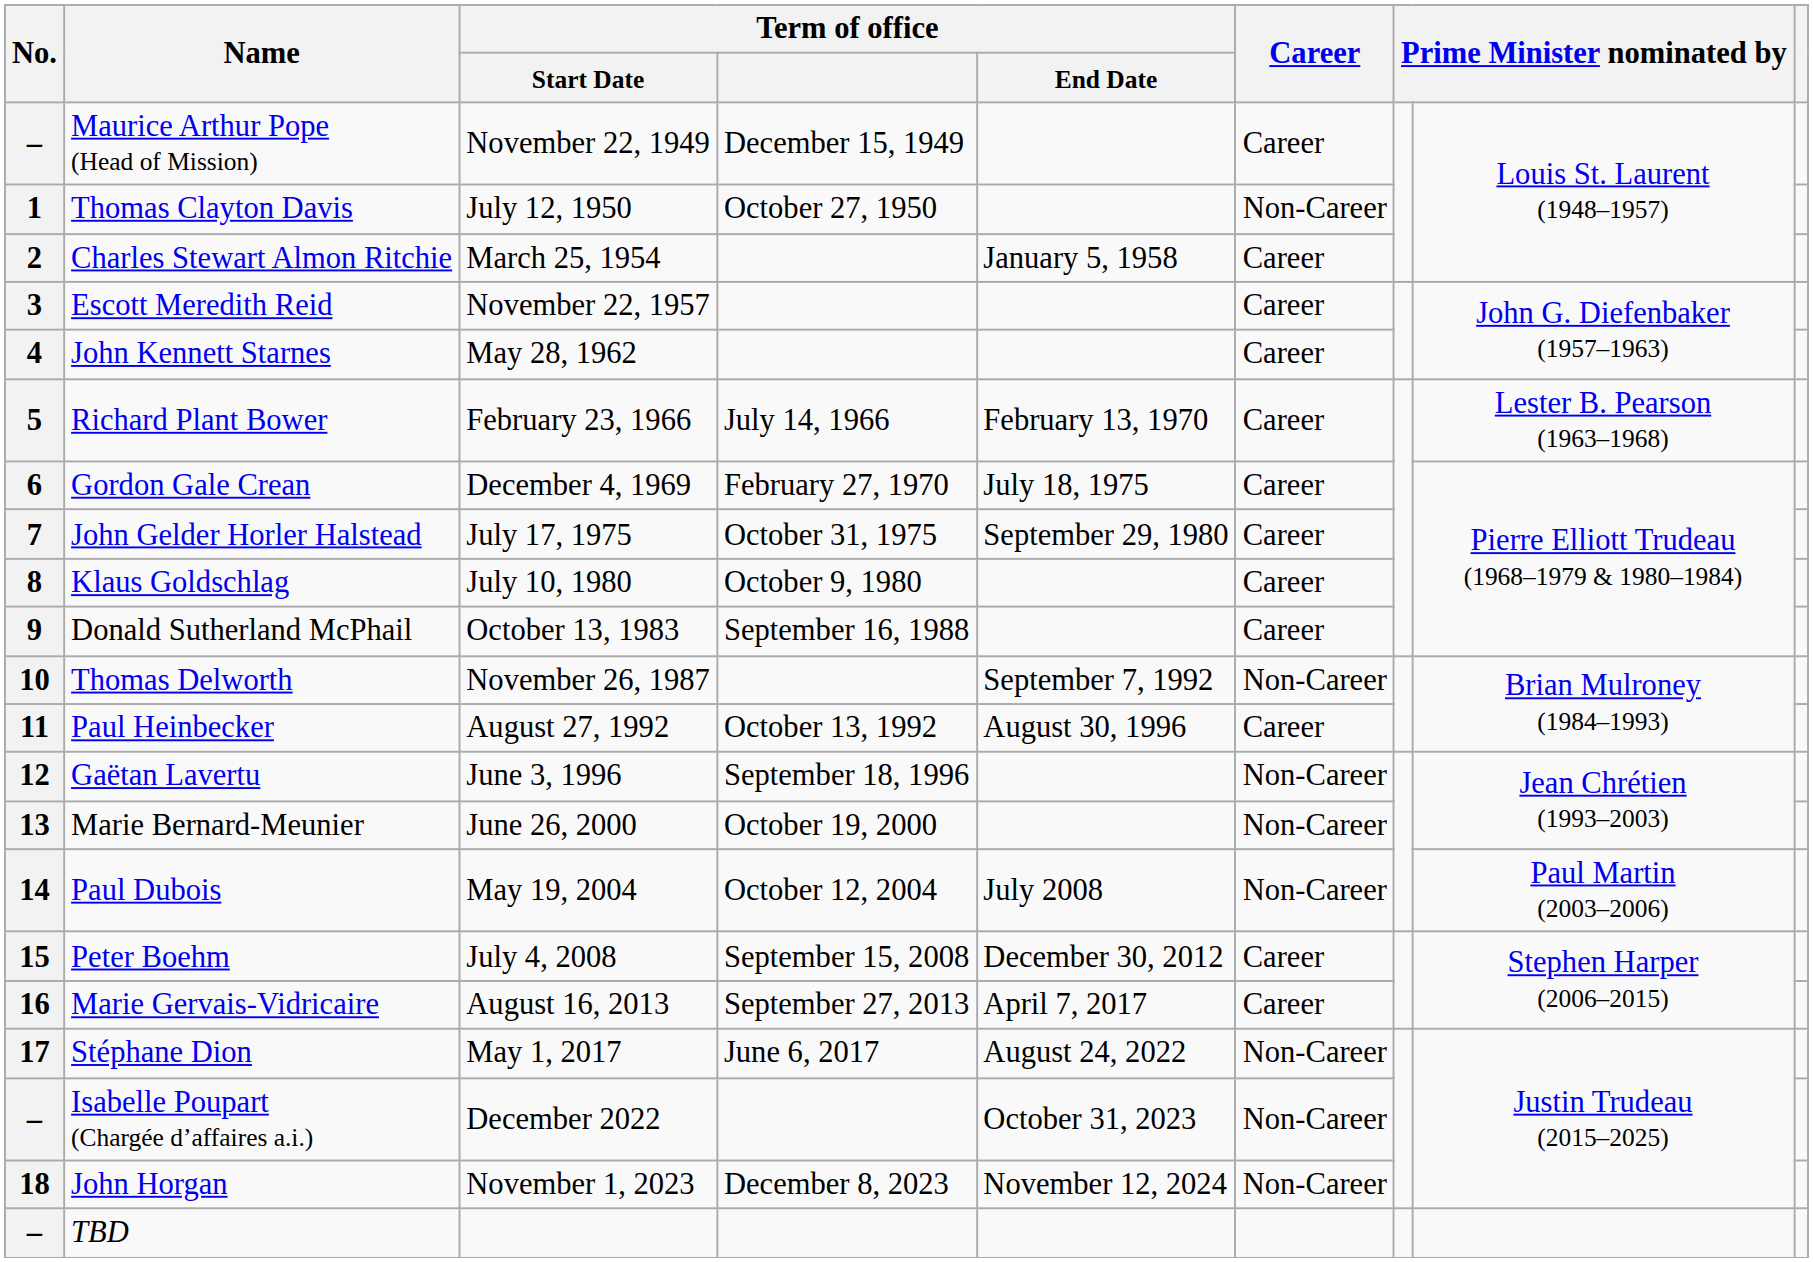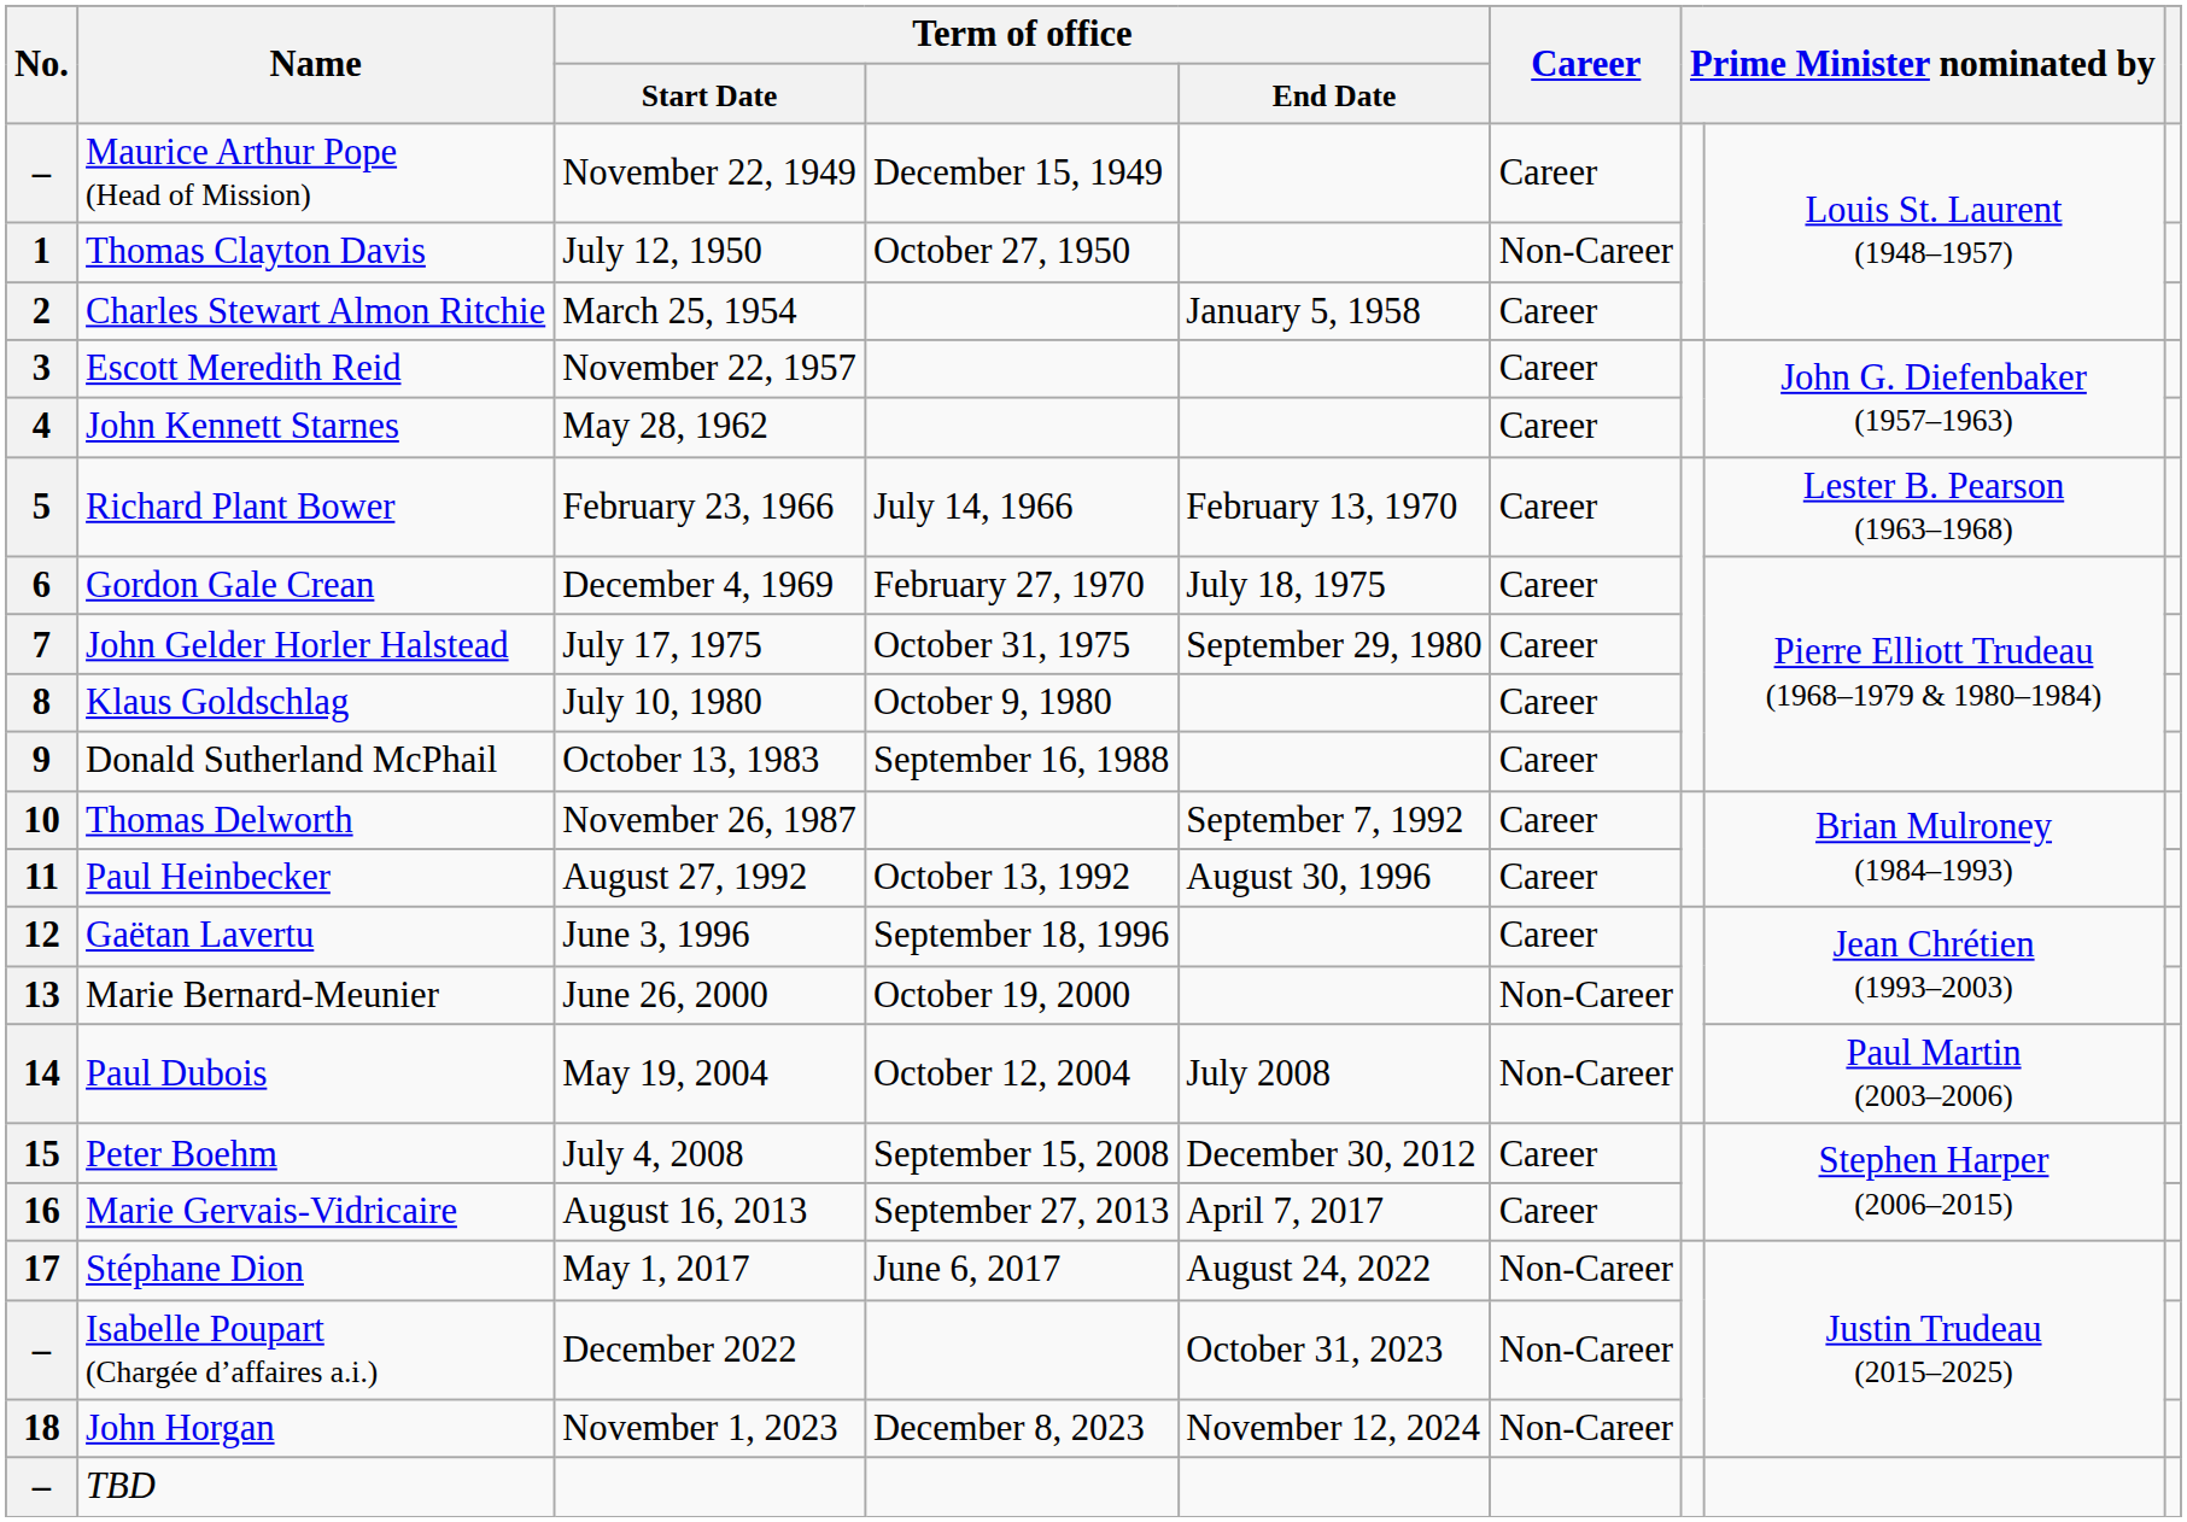 <table class="wikitable">
 <tr>
 <th rowspan="2">No.</th>
 <th rowspan="2">Name</th>
 <th colspan="3">Term of office</th>
 <th rowspan="2"><a href='#'>Career</a></th>
 <th rowspan="2"; colspan="2"><a href='#'>Prime Minister</a> nominated by</th>
 <th rowspan="2"></th>
 </tr>
 <tr>
 <th><small>Start Date</small></th>
 <th><small><a href='#'></a></small></th>
 <th><small>End Date</small></th>
 </tr>
 <tr>
 <th>–</th>
 <td><a href='#'>Maurice Arthur Pope</a><br><small>(Head of Mission)</small></td>
 <td>November 22, 1949</td>
 <td>December 15, 1949</td>
 <td></td>
 <td>Career</td>
 <td rowspan="3"></td>
 <td rowspan="3"style=text-align:center><a href='#'>Louis St. Laurent</a><br><small>(1948–1957)</small></td>
 <td></td>
 </tr>
 <tr>
 <th>1</th>
 <td><a href='#'>Thomas Clayton Davis</a></td>
 <td>July 12, 1950</td>
 <td>October 27, 1950</td>
 <td></td>
 <td>Non-Career</td>
 <td></td>
 </tr>
 <tr>
 <th>2</th>
 <td><a href='#'>Charles Stewart Almon Ritchie</a></td>
 <td>March 25, 1954</td>
 <td></td>
 <td>January 5, 1958</td>
 <td>Career</td>
 <td></td>
 </tr>
 <tr>
 <th>3</th>
 <td><a href='#'>Escott Meredith Reid</a></td>
 <td>November 22, 1957</td>
 <td></td>
 <td></td>
 <td>Career</td>
 <td rowspan="2"></td>
 <td rowspan="2"style=text-align:center><a href='#'>John G. Diefenbaker</a><br><small>(1957–1963)</small></td>
 <td></td>
 </tr>
 <tr>
 <th>4</th>
 <td><a href='#'>John Kennett Starnes</a></td>
 <td>May 28, 1962</td>
 <td></td>
 <td></td>
 <td>Career</td>
 <td></td>
 </tr>
 <tr>
 <th>5</th>
 <td><a href='#'>Richard Plant Bower</a></td>
 <td>February 23, 1966</td>
 <td>July 14, 1966</td>
 <td>February 13, 1970</td>
 <td>Career</td>
 <td rowspan="5"></td>
 <td style=text-align:center><a href='#'>Lester B. Pearson</a><br><small>(1963–1968)</small></td>
 <td></td>
 </tr>
 <tr>
 <th>6</th>
 <td><a href='#'>Gordon Gale Crean</a></td>
 <td>December 4, 1969</td>
 <td>February 27, 1970</td>
 <td>July 18, 1975</td>
 <td>Career</td>
 <td style="text-align:center" rowspan="4"><a href='#'>Pierre Elliott Trudeau</a><br><small>(1968–1979 & 1980–1984)</small></td>
 <td></td>
 </tr>
 <tr>
 <th>7</th>
 <td><a href='#'>John Gelder Horler Halstead</a></td>
 <td>July 17, 1975</td>
 <td>October 31, 1975</td>
 <td>September 29, 1980</td>
 <td>Career</td>
 <td></td>
 </tr>
 <tr>
 <th>8</th>
 <td><a href='#'>Klaus Goldschlag</a></td>
 <td>July 10, 1980</td>
 <td>October 9, 1980</td>
 <td></td>
 <td>Career</td>
 <td></td>
 </tr>
 <tr>
 <th>9</th>
 <td>Donald Sutherland McPhail</td>
 <td>October 13, 1983</td>
 <td>September 16, 1988</td>
 <td></td>
 <td>Career</td>
 <td></td>
 </tr>
 <tr>
 <th>10</th>
 <td><a href='#'>Thomas Delworth</a></td>
 <td>November 26, 1987</td>
 <td></td>
 <td>September 7, 1992</td>
-<td>Non-Career</td>
+<td>Career</td>
 <td rowspan="2"></td>
 <td rowspan="2"style=text-align:center><a href='#'>Brian Mulroney</a><br><small>(1984–1993)</small></td>
 <td></td>
 </tr>
 <tr>
 <th>11</th>
 <td><a href='#'>Paul Heinbecker</a></td>
 <td>August 27, 1992</td>
 <td>October 13, 1992</td>
 <td>August 30, 1996</td>
 <td>Career</td>
 <td></td>
 </tr>
 <tr>
 <th>12</th>
 <td><a href='#'>Gaëtan Lavertu</a></td>
 <td>June 3, 1996</td>
 <td>September 18, 1996</td>
 <td></td>
-<td>Non-Career</td>
+<td>Career</td>
 <td rowspan="3"></td>
 <td rowspan="2"style=text-align:center><a href='#'>Jean Chrétien</a><br><small>(1993–2003)</small></td>
 <td></td>
 </tr>
 <tr>
 <th>13</th>
 <td>Marie Bernard-Meunier</td>
 <td>June 26, 2000</td>
 <td>October 19, 2000</td>
 <td></td>
 <td>Non-Career</td>
 <td></td>
 </tr>
 <tr>
 <th>14</th>
 <td><a href='#'>Paul Dubois</a></td>
 <td>May 19, 2004</td>
 <td>October 12, 2004</td>
 <td>July 2008</td>
 <td>Non-Career</td>
 <td style=text-align:center><a href='#'>Paul Martin</a><br><small>(2003–2006)</small></td>
 <td></td>
 </tr>
 <tr>
 <th>15</th>
 <td><a href='#'>Peter Boehm</a></td>
 <td>July 4, 2008</td>
 <td>September 15, 2008</td>
 <td>December 30, 2012</td>
 <td>Career</td>
 <td rowspan="2"></td>
 <td rowspan="2"style=text-align:center><a href='#'>Stephen Harper</a><br><small>(2006–2015)</small></td>
 <td></td>
 </tr>
 <tr>
 <th>16</th>
 <td><a href='#'>Marie Gervais-Vidricaire</a></td>
 <td>August 16, 2013</td>
 <td>September 27, 2013</td>
 <td>April 7, 2017</td>
 <td>Career</td>
 <td></td>
 </tr>
 <tr>
 <th>17</th>
 <td><a href='#'>Stéphane Dion</a></td>
 <td>May 1, 2017</td>
 <td>June 6, 2017</td>
 <td>August 24, 2022</td>
 <td>Non-Career</td>
 <td rowspan="3"></td>
 <td rowspan="3" style="text-align:center"><a href='#'>Justin Trudeau</a><br><small>(2015–2025)</small></td>
 <td></td>
 </tr>
 <tr>
 <th>–</th>
 <td><a href='#'>Isabelle Poupart</a><br><small>(Chargée d’affaires a.i.)</small></td>
 <td>December 2022</td>
 <td></td>
 <td>October 31, 2023</td>
 <td>Non-Career</td>
 <td></td>
 </tr>
 <tr>
 <th>18</th>
 <td><a href='#'>John Horgan</a></td>
 <td>November 1, 2023</td>
 <td>December 8, 2023</td>
 <td>November 12, 2024</td>
 <td>Non-Career</td>
 <td></td>
 </tr>
 <tr>
 <th>–</th>
 <td><em>TBD</em></td>
 <td></td>
 <td></td>
 <td></td>
 <td></td>
 <td></td>
 <td></td>
 <td></td>
 </tr>
 </table>
